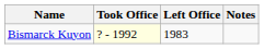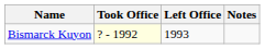 <table class="wikitable">
 <tr>
 <th>Name</th>
 <th>Took Office</th>
 <th>Left Office</th>
 <th>Notes</th>
 </tr>
 <tr>
 <td><a href='#'>Bismarck Kuyon</a></td>
 <td style="background: lightyellow;">? - 1992</td>
-<td>1983</td>
+<td>1993</td>
 <td></td>
 </tr>
 </table>
